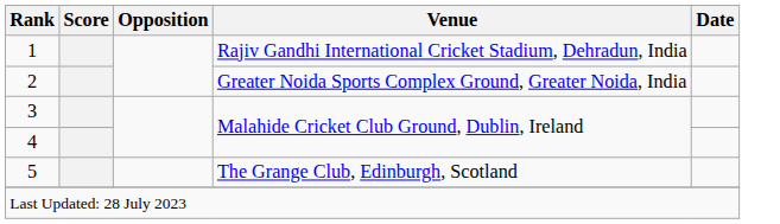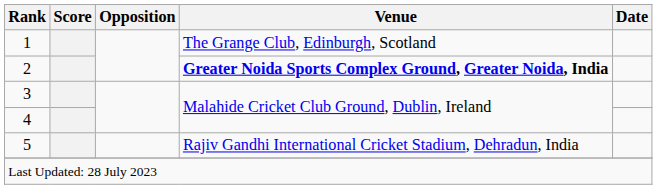 <table class="wikitable plainrowheaders sortable">
 <tr>
 <th scope=col>Rank</th>
 <th scope=col>Score</th>
 <th scope=col>Opposition</th>
 <th scope=col>Venue</th>
 <th scope=col>Date</th>
 </tr>
 <tr>
 <td align=center>1</td>
 <th scope=row style=text-align:center;></th>
 <td rowspan=2></td>
-<td><a href='#'>Rajiv Gandhi International Cricket Stadium</a>, <a href='#'>Dehradun</a>, India</td>
+<td><a href='#'>The Grange Club</a>, <a href='#'>Edinburgh</a>, Scotland</td>
 <td></td>
 </tr>
 <tr>
 <td align=center>2</td>
 <th scope=row style=text-align:center;></th>
-<td><a href='#'>Greater Noida Sports Complex Ground</a>, <a href='#'>Greater Noida</a>, India</td>
+<td><strong><a href='#'>Greater Noida Sports Complex Ground</a>, <a href='#'>Greater Noida</a>, India</strong></td>
 <td></td>
 </tr>
 <tr>
 <td align=center>3</td>
 <th scope=row style=text-align:center;></th>
 <td rowspan=2></td>
 <td rowspan=2><a href='#'>Malahide Cricket Club Ground</a>, <a href='#'>Dublin</a>, Ireland</td>
 <td></td>
 </tr>
 <tr>
 <td align=center>4</td>
 <th scope=row style=text-align:center;></th>
 <td></td>
 </tr>
 <tr>
 <td align=center>5</td>
 <th scope=row style=text-align:center;></th>
 <td></td>
-<td><a href='#'>The Grange Club</a>, <a href='#'>Edinburgh</a>, Scotland</td>
+<td><a href='#'>Rajiv Gandhi International Cricket Stadium</a>, <a href='#'>Dehradun</a>, India</td>
 <td></td>
 </tr>
 <tr>
 </tr>
 <tr class=sortbottom>
 <td colspan=5><small>Last Updated: 28 July 2023</small></td>
 </tr>
 </table>
